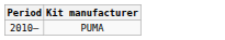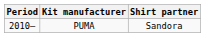 <table class="wikitable" style="text-align: center">
 <tr>
 <th rowspan="1">Period</th>
 <th rowspan="1">Kit manufacturer</th>
+<th rowspan="1">Shirt partner</th>
 </tr>
 <tr>
 <td>2010–</td>
 <td>PUMA</td>
+<td>Sandora</td>
 </tr>
 </table>
